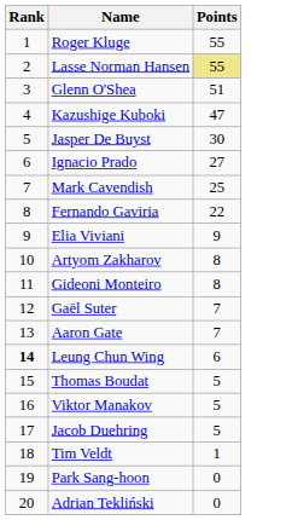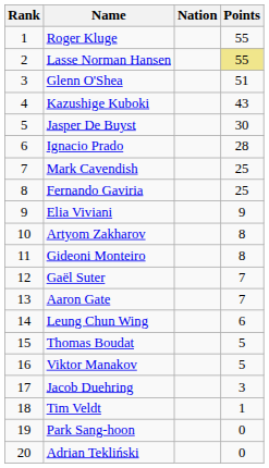 <table class="wikitable sortable" style="text-align:center">
 <tr>
 <th>Rank</th>
 <th>Name</th>
+<th>Nation</th>
 <th>Points</th>
 </tr>
 <tr>
 <td>1</td>
 <td align=left><a href='#'>Roger Kluge</a></td>
+<td align=left></td>
 <td>55</td>
 </tr>
 <tr>
 <td>2</td>
 <td align=left><a href='#'>Lasse Norman Hansen</a></td>
+<td align=left></td>
 <td style="background: khaki;">55</td>
 </tr>
 <tr>
 <td>3</td>
 <td align=left><a href='#'>Glenn O'Shea</a></td>
+<td align=left></td>
 <td>51</td>
 </tr>
 <tr>
 <td>4</td>
 <td align=left><a href='#'>Kazushige Kuboki</a></td>
-<td>47</td>
+<td align=left></td>
+<td>43</td>
 </tr>
 <tr>
 <td>5</td>
 <td align=left><a href='#'>Jasper De Buyst</a></td>
+<td align=left></td>
 <td>30</td>
 </tr>
 <tr>
 <td>6</td>
 <td align=left><a href='#'>Ignacio Prado</a></td>
-<td>27</td>
+<td align=left></td>
+<td>28</td>
 </tr>
 <tr>
 <td>7</td>
 <td align=left><a href='#'>Mark Cavendish</a></td>
+<td align=left></td>
 <td>25</td>
 </tr>
 <tr>
 <td>8</td>
 <td align=left><a href='#'>Fernando Gaviria</a></td>
-<td>22</td>
+<td align=left></td>
+<td>25</td>
 </tr>
 <tr>
 <td>9</td>
 <td align=left><a href='#'>Elia Viviani</a></td>
+<td align=left></td>
 <td>9</td>
 </tr>
 <tr>
 <td>10</td>
 <td align=left><a href='#'>Artyom Zakharov</a></td>
+<td align=left></td>
 <td>8</td>
 </tr>
 <tr>
 <td>11</td>
 <td align=left><a href='#'>Gideoni Monteiro</a></td>
+<td align=left></td>
 <td>8</td>
 </tr>
 <tr>
 <td>12</td>
 <td align=left><a href='#'>Gaël Suter</a></td>
+<td align=left></td>
 <td>7</td>
 </tr>
 <tr>
 <td>13</td>
 <td align=left><a href='#'>Aaron Gate</a></td>
+<td align=left></td>
 <td>7</td>
 </tr>
 <tr>
-<td><strong>14</strong></td>
+<td>14</td>
 <td align=left><a href='#'>Leung Chun Wing</a></td>
+<td align=left></td>
 <td>6</td>
 </tr>
 <tr>
 <td>15</td>
 <td align=left><a href='#'>Thomas Boudat</a></td>
+<td align=left></td>
 <td>5</td>
 </tr>
 <tr>
 <td>16</td>
 <td align=left><a href='#'>Viktor Manakov</a></td>
+<td align=left></td>
 <td>5</td>
 </tr>
 <tr>
 <td>17</td>
 <td align=left><a href='#'>Jacob Duehring</a></td>
-<td>5</td>
+<td align=left></td>
+<td>3</td>
 </tr>
 <tr>
 <td>18</td>
 <td align=left><a href='#'>Tim Veldt</a></td>
+<td align=left></td>
 <td>1</td>
 </tr>
 <tr>
 <td>19</td>
 <td align=left><a href='#'>Park Sang-hoon</a></td>
+<td align=left></td>
 <td>0</td>
 </tr>
 <tr>
 <td>20</td>
 <td align=left><a href='#'>Adrian Tekliński</a></td>
+<td align=left></td>
 <td>0</td>
 </tr>
 </table>
